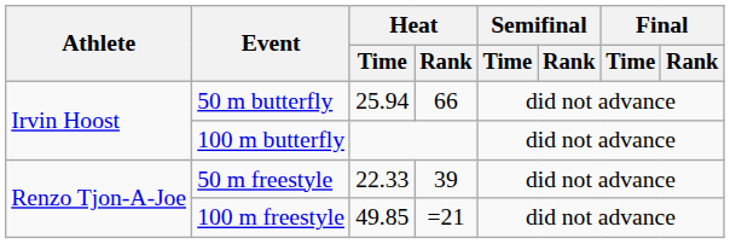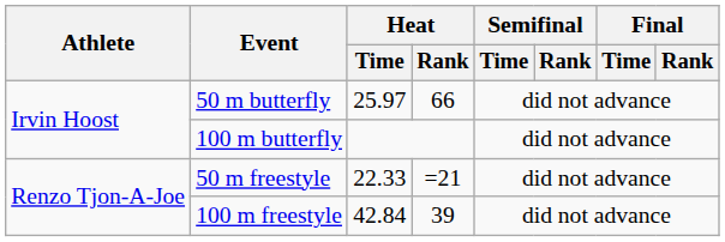 <table class="wikitable" style="text-align:center; font-size:90%">
 <tr>
 <th rowspan="2">Athlete</th>
 <th rowspan="2">Event</th>
 <th colspan="2">Heat</th>
 <th colspan="2">Semifinal</th>
 <th colspan="2">Final</th>
 </tr>
 <tr style="font-size:95%">
 <th>Time</th>
 <th>Rank</th>
 <th>Time</th>
 <th>Rank</th>
 <th>Time</th>
 <th>Rank</th>
 </tr>
 <tr>
 <td align=left rowspan=2><a href='#'>Irvin Hoost</a></td>
 <td align=left><a href='#'>50 m butterfly</a></td>
-<td>25.94</td>
+<td>25.97</td>
 <td>66</td>
 <td colspan=4>did not advance</td>
 </tr>
 <tr>
 <td align=left><a href='#'>100 m butterfly</a></td>
 <td colspan=2></td>
 <td colspan=4>did not advance</td>
 </tr>
 <tr>
 <td align=left rowspan=2><a href='#'>Renzo Tjon-A-Joe</a></td>
 <td align=left><a href='#'>50 m freestyle</a></td>
 <td>22.33</td>
-<td>39</td>
+<td>=21</td>
 <td colspan=4>did not advance</td>
 </tr>
 <tr>
 <td align=left><a href='#'>100 m freestyle</a></td>
-<td>49.85</td>
-<td>=21</td>
+<td>42.84</td>
+<td>39</td>
 <td colspan=4>did not advance</td>
 </tr>
 </table>
